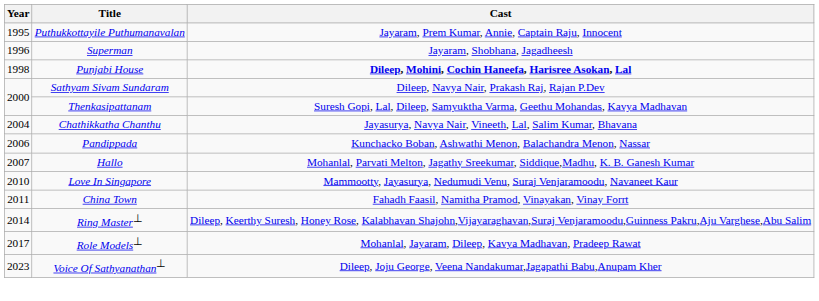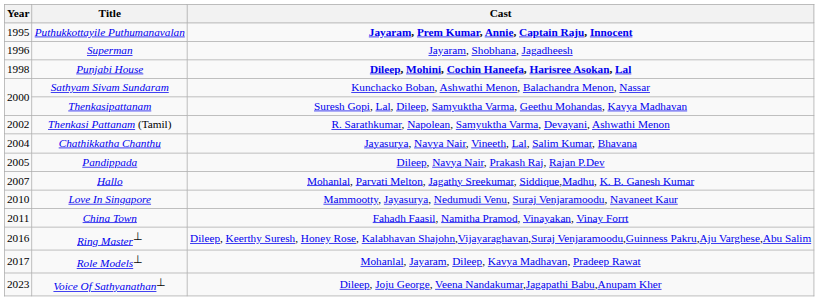 <table class="wikitable sortable" style="font-size:95%; text-align:center;">
 <tr style="background:#ccc; text-align:center;">
 <th>Year</th>
 <th>Title</th>
 <th>Cast</th>
 </tr>
 <tr>
 <td>1995</td>
 <td><em><a href='#'>Puthukkottayile Puthumanavalan</a></em></td>
-<td><a href='#'>Jayaram</a>, <a href='#'>Prem Kumar</a>, <a href='#'>Annie</a>, <a href='#'>Captain Raju</a>, <a href='#'>Innocent</a></td>
+<td><strong><a href='#'>Jayaram</a>, <a href='#'>Prem Kumar</a>, <a href='#'>Annie</a>, <a href='#'>Captain Raju</a>, <a href='#'>Innocent</a></strong></td>
 </tr>
 <tr>
 <td>1996</td>
 <td><em><a href='#'>Superman</a></em></td>
 <td><a href='#'>Jayaram</a>, <a href='#'>Shobhana</a>, <a href='#'>Jagadheesh</a></td>
 </tr>
 <tr>
 <td>1998</td>
 <td><em><a href='#'>Punjabi House</a></em></td>
 <td><strong><a href='#'>Dileep</a>, <a href='#'>Mohini</a>, <a href='#'>Cochin Haneefa</a>, <a href='#'>Harisree Asokan</a>, <a href='#'>Lal</a></strong></td>
 </tr>
 <tr>
 <td rowspan=2>2000</td>
 <td><em><a href='#'>Sathyam Sivam Sundaram</a></em></td>
-<td><a href='#'>Dileep</a>, <a href='#'>Navya Nair</a>, <a href='#'>Prakash Raj</a>, <a href='#'>Rajan P.Dev</a></td>
+<td><a href='#'>Kunchacko Boban</a>, <a href='#'>Ashwathi Menon</a>, <a href='#'>Balachandra Menon</a>, <a href='#'>Nassar</a></td>
 </tr>
 <tr>
 <td><em><a href='#'>Thenkasipattanam</a></em></td>
 <td><a href='#'>Suresh Gopi</a>, <a href='#'>Lal</a>, <a href='#'>Dileep</a>, <a href='#'>Samyuktha Varma</a>, <a href='#'>Geethu Mohandas</a>, <a href='#'>Kavya Madhavan</a></td>
+</tr>
+<tr>
+<td>2002</td>
+<td><em><a href='#'>Thenkasi Pattanam</a></em> (Tamil)</td>
+<td><a href='#'>R. Sarathkumar</a>, <a href='#'>Napolean</a>,  <a href='#'>Samyuktha Varma</a>, <a href='#'>Devayani</a>, <a href='#'>Ashwathi Menon</a></td>
 </tr>
 <tr>
 <td>2004</td>
 <td><em><a href='#'>Chathikkatha Chanthu</a></em></td>
 <td><a href='#'>Jayasurya</a>, <a href='#'>Navya Nair</a>, <a href='#'>Vineeth</a>, <a href='#'>Lal</a>, <a href='#'>Salim Kumar</a>, <a href='#'>Bhavana</a></td>
 </tr>
 <tr>
-<td>2006</td>
+<td>2005</td>
 <td><em><a href='#'>Pandippada</a></em></td>
-<td><a href='#'>Kunchacko Boban</a>, <a href='#'>Ashwathi Menon</a>, <a href='#'>Balachandra Menon</a>, <a href='#'>Nassar</a></td>
+<td><a href='#'>Dileep</a>, <a href='#'>Navya Nair</a>, <a href='#'>Prakash Raj</a>, <a href='#'>Rajan P.Dev</a></td>
 </tr>
 <tr>
 <td>2007</td>
 <td><em><a href='#'>Hallo</a></em></td>
 <td><a href='#'>Mohanlal</a>, <a href='#'>Parvati Melton</a>, <a href='#'>Jagathy Sreekumar</a>, <a href='#'>Siddique</a>,<a href='#'>Madhu</a>, <a href='#'>K. B. Ganesh Kumar</a></td>
 </tr>
 <tr>
 <td>2010</td>
 <td><em><a href='#'>Love In Singapore</a></em></td>
 <td><a href='#'>Mammootty</a>, <a href='#'>Jayasurya</a>, <a href='#'>Nedumudi Venu</a>, <a href='#'>Suraj Venjaramoodu</a>, <a href='#'>Navaneet Kaur</a></td>
 </tr>
 <tr>
 <td>2011</td>
 <td><em><a href='#'>China Town</a></em></td>
 <td><a href='#'>Fahadh Faasil</a>, <a href='#'>Namitha Pramod</a>, <a href='#'>Vinayakan</a>, <a href='#'>Vinay Forrt</a></td>
 </tr>
 <tr>
-<td>2014</td>
+<td>2016</td>
 <td><em><a href='#'>Ring Master</a></em><sup><big>⊥</big></sup></td>
 <td><a href='#'>Dileep</a>, <a href='#'>Keerthy Suresh</a>, <a href='#'>Honey Rose</a>, <a href='#'>Kalabhavan Shajohn</a>,<a href='#'>Vijayaraghavan</a>,<a href='#'>Suraj Venjaramoodu</a>,<a href='#'>Guinness Pakru</a>,<a href='#'>Aju Varghese</a>,<a href='#'>Abu Salim</a></td>
 </tr>
 <tr>
 <td>2017</td>
 <td><em><a href='#'>Role Models</a></em><sup><big>⊥</big></sup></td>
 <td><a href='#'>Mohanlal</a>, <a href='#'>Jayaram</a>, <a href='#'>Dileep</a>, <a href='#'>Kavya Madhavan</a>, <a href='#'>Pradeep Rawat</a></td>
 </tr>
 <tr>
 <td>2023</td>
 <td><em><a href='#'>Voice Of Sathyanathan</a></em><sup><big>⊥</big></sup></td>
 <td><a href='#'>Dileep</a>, <a href='#'>Joju George</a>, <a href='#'>Veena Nandakumar</a>,<a href='#'>Jagapathi Babu</a>,<a href='#'>Anupam Kher</a></td>
 </tr>
 </table>
